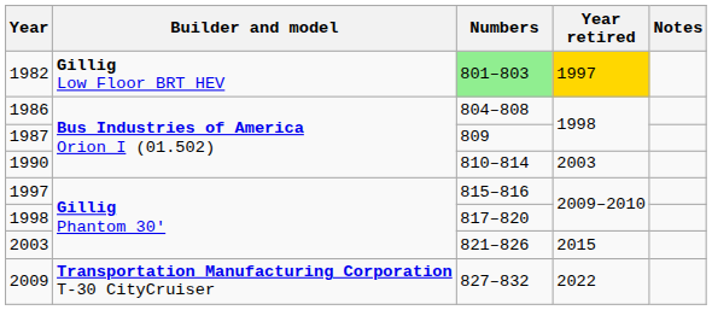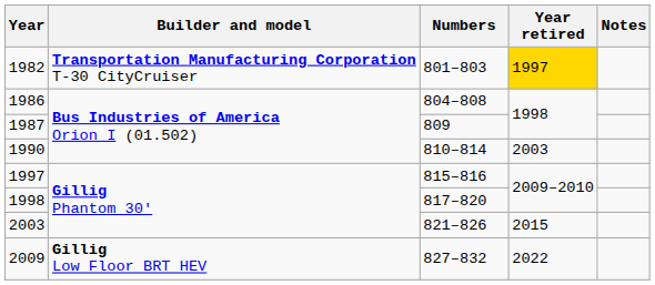 <table class="wikitable sortable">
 <tr>
 <th>Year</th>
 <th>Builder and model</th>
 <th width="70">Numbers</th>
 <th>Year<br>retired</th>
 <th>Notes</th>
 </tr>
 <tr>
 <td>1982</td>
-<td><strong>Gillig</strong><br><a href='#'>Low Floor BRT HEV</a></td>
-<td style="background: lightgreen;">801–803</td>
+<td><strong><a href='#'>Transportation Manufacturing Corporation</a></strong><br>T-30 CityCruiser</td>
+<td>801–803</td>
 <td style="background: gold;">1997</td>
 <td></td>
 </tr>
 <tr>
 <td>1986</td>
 <td rowspan="3"><strong><a href='#'>Bus Industries of America</a></strong><br><a href='#'>Orion I</a> (01.502)</td>
 <td>804–808</td>
 <td rowspan="2">1998</td>
 <td></td>
 </tr>
 <tr>
 <td>1987</td>
 <td>809</td>
 <td></td>
 </tr>
 <tr>
 <td>1990</td>
 <td>810–814</td>
 <td>2003</td>
 <td></td>
 </tr>
 <tr>
 <td>1997</td>
 <td rowspan="3"><strong><a href='#'>Gillig</a></strong><br><a href='#'>Phantom 30'</a></td>
 <td>815–816</td>
 <td rowspan="2">2009–2010</td>
 <td></td>
 </tr>
 <tr>
 <td>1998</td>
 <td>817–820</td>
 <td></td>
 </tr>
 <tr>
 <td>2003</td>
 <td>821–826</td>
 <td>2015</td>
 <td></td>
 </tr>
 <tr>
 <td>2009</td>
-<td><strong><a href='#'>Transportation Manufacturing Corporation</a></strong><br>T-30 CityCruiser</td>
+<td><strong>Gillig</strong><br><a href='#'>Low Floor BRT HEV</a></td>
 <td>827–832</td>
 <td>2022</td>
 <td></td>
 </tr>
 </table>
